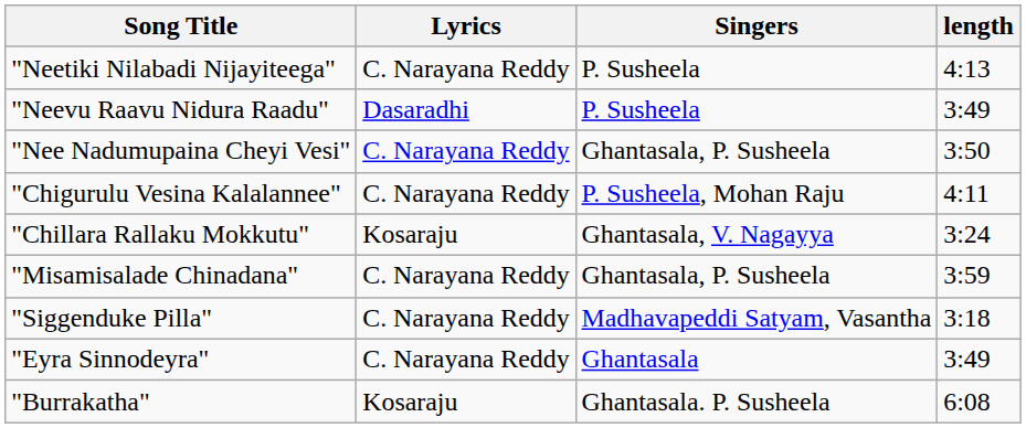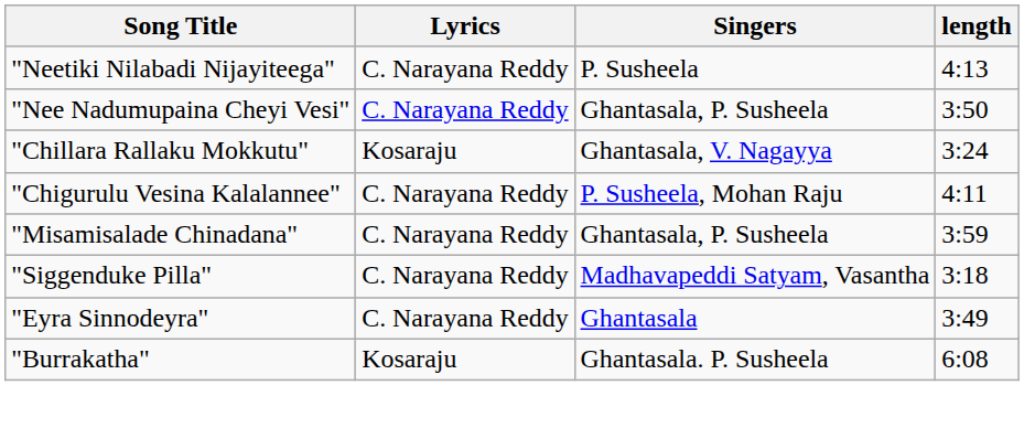 <table class="wikitable">
 <tr>
 <th>Song Title</th>
 <th>Lyrics</th>
 <th>Singers</th>
 <th>length</th>
 </tr>
 <tr>
 <td>"Neetiki Nilabadi Nijayiteega"</td>
 <td>C. Narayana Reddy</td>
 <td>P. Susheela</td>
 <td>4:13</td>
 </tr>
 <tr>
-<td>"Neevu Raavu Nidura Raadu"</td>
-<td><a href='#'>Dasaradhi</a></td>
-<td><a href='#'>P. Susheela</a></td>
-<td>3:49</td>
-</tr>
-<tr>
 <td>"Nee Nadumupaina Cheyi Vesi"</td>
 <td><a href='#'>C. Narayana Reddy</a></td>
 <td>Ghantasala, P. Susheela</td>
 <td>3:50</td>
 </tr>
 <tr>
+<td>"Chillara Rallaku Mokkutu"</td>
+<td>Kosaraju</td>
+<td>Ghantasala, <a href='#'>V. Nagayya</a></td>
+<td>3:24</td>
+</tr>
+<tr>
 <td>"Chigurulu Vesina Kalalannee"</td>
 <td>C. Narayana Reddy</td>
 <td><a href='#'>P. Susheela</a>, Mohan Raju</td>
 <td>4:11</td>
-</tr>
-<tr>
-<td>"Chillara Rallaku Mokkutu"</td>
-<td>Kosaraju</td>
-<td>Ghantasala, <a href='#'>V. Nagayya</a></td>
-<td>3:24</td>
 </tr>
 <tr>
 <td>"Misamisalade Chinadana"</td>
 <td>C. Narayana Reddy</td>
 <td>Ghantasala, P. Susheela</td>
 <td>3:59</td>
 </tr>
 <tr>
 <td>"Siggenduke Pilla"</td>
 <td>C. Narayana Reddy</td>
 <td><a href='#'>Madhavapeddi Satyam</a>, Vasantha</td>
 <td>3:18</td>
 </tr>
 <tr>
 <td>"Eyra Sinnodeyra"</td>
 <td>C. Narayana Reddy</td>
 <td><a href='#'>Ghantasala</a></td>
 <td>3:49</td>
 </tr>
 <tr>
 <td>"Burrakatha"</td>
 <td>Kosaraju</td>
 <td>Ghantasala. P. Susheela</td>
 <td>6:08</td>
 </tr>
 </table>
